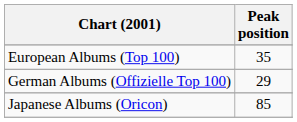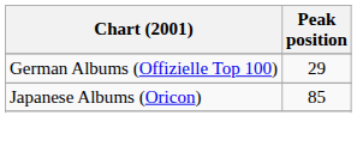 <table class="wikitable sortable">
 <tr>
 <th>Chart (2001)</th>
 <th>Peak<br>position</th>
 </tr>
 <tr>
-</tr>
-<tr>
-<td align="left">European Albums (<a href='#'>Top 100</a>)</td>
-<td align="center">35</td>
 </tr>
 <tr>
 </tr>
 <tr>
 <td align="left">German Albums (<a href='#'>Offizielle Top 100</a>)</td>
 <td align="center">29</td>
 </tr>
 <tr>
 </tr>
 <tr>
 <td align="left">Japanese Albums (<a href='#'>Oricon</a>)</td>
 <td align="center">85</td>
 </tr>
 <tr>
 </tr>
 <tr>
 </tr>
 <tr>
 </tr>
 <tr>
 </tr>
 </table>
